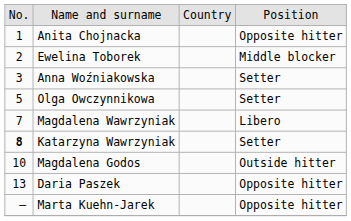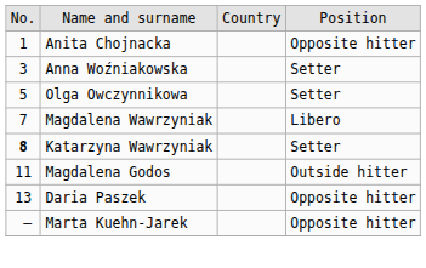 <table border="1" cellpadding="4" cellspacing="0" style="margin: 0 0 1em 1em; background: #fbfbfb; border: 1px #aaaaaa solid; border-collapse: collapse; text-align:center;">
 <tr bgcolor=#e3e3e3>
 <td>No.</td>
 <td>Name and surname</td>
 <td>Country</td>
 <td>Position</td>
 </tr>
 <tr>
 <td>1</td>
 <td align=left>Anita Chojnacka</td>
 <td align=left></td>
 <td align=left>Opposite hitter</td>
-</tr>
-<tr>
-<td>2</td>
-<td align=left>Ewelina Toborek</td>
-<td align=left></td>
-<td align=left>Middle blocker</td>
 </tr>
 <tr>
 <td>3</td>
 <td align=left>Anna Woźniakowska</td>
 <td align=left></td>
 <td align=left>Setter</td>
 </tr>
 <tr>
 <td>5</td>
 <td align=left>Olga Owczynnikowa</td>
 <td align=left></td>
 <td align=left>Setter</td>
 </tr>
 <tr>
 <td>7</td>
 <td align=left>Magdalena Wawrzyniak</td>
 <td align=left></td>
 <td align=left>Libero</td>
 </tr>
 <tr>
 <td><strong>8</strong></td>
 <td align=left>Katarzyna Wawrzyniak</td>
 <td align=left></td>
 <td align=left>Setter</td>
 </tr>
 <tr>
-<td>10</td>
+<td>11</td>
 <td align=left>Magdalena Godos</td>
 <td align=left></td>
 <td align=left>Outside hitter</td>
 </tr>
 <tr>
 <td>13</td>
 <td align=left>Daria Paszek</td>
 <td align=left></td>
 <td align=left>Opposite hitter</td>
 </tr>
 <tr>
 <td> –</td>
 <td align=left>Marta Kuehn-Jarek</td>
 <td align=left></td>
 <td align=left>Opposite hitter</td>
 </tr>
 <tr>
 </tr>
 </table>
